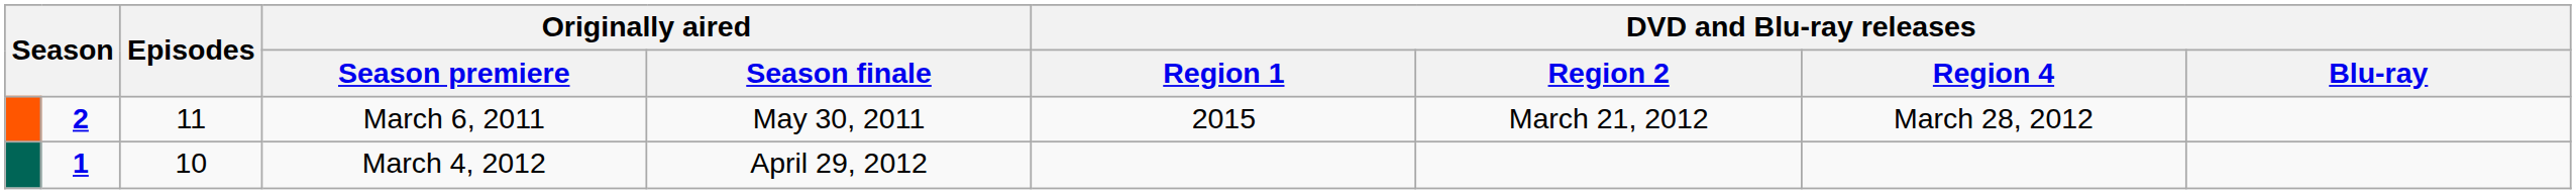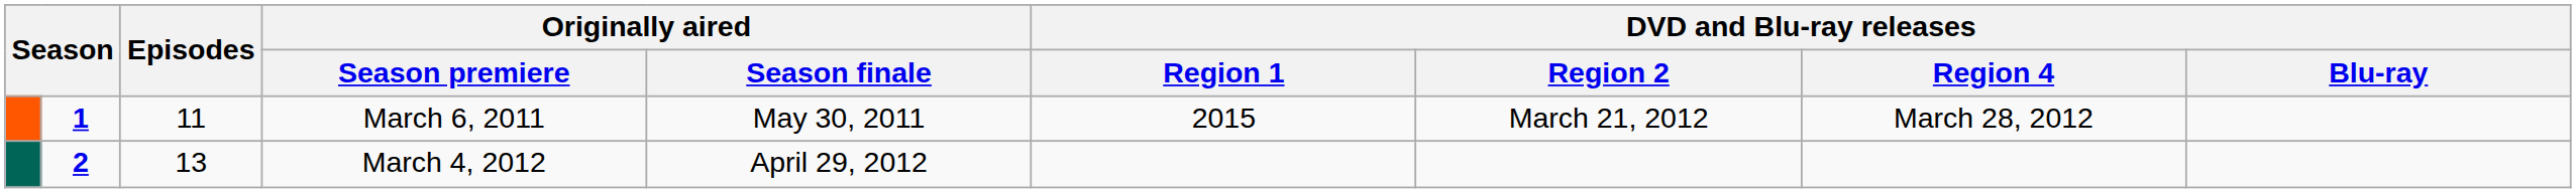 <table class="wikitable">
 <tr>
 <th colspan=2 rowspan=2>Season</th>
 <th rowspan=2>Episodes</th>
 <th colspan=2>Originally aired</th>
 <th colspan=4>DVD and Blu-ray releases</th>
 </tr>
 <tr>
 <th width=15%><a href='#'>Season premiere</a></th>
 <th width=15%><a href='#'>Season finale</a></th>
 <th width=15%><a href='#'>Region 1</a></th>
 <th width=15%><a href='#'>Region 2</a></th>
 <th width=15%><a href='#'>Region 4</a></th>
 <th width=15%><a href='#'>Blu-ray</a></th>
 </tr>
 <tr>
 <td bgcolor="#ff5600"></td>
-<td align=center><strong><a href='#'>2</a></strong></td>
+<td align=center><strong><a href='#'>1</a></strong></td>
 <td align=center>11</td>
 <td align=center>March 6, 2011</td>
 <td align=center>May 30, 2011</td>
 <td align=center>2015</td>
 <td align=center>March 21, 2012</td>
 <td align=center>March 28, 2012</td>
 <td></td>
 </tr>
 <tr>
 <td bgcolor="#006556"></td>
-<td align=center><strong><a href='#'>1</a></strong></td>
-<td align=center>10</td>
+<td align=center><strong><a href='#'>2</a></strong></td>
+<td align=center>13</td>
 <td align=center>March 4, 2012</td>
 <td align=center>April 29, 2012</td>
 <td></td>
 <td></td>
 <td></td>
 <td></td>
 </tr>
 </table>
